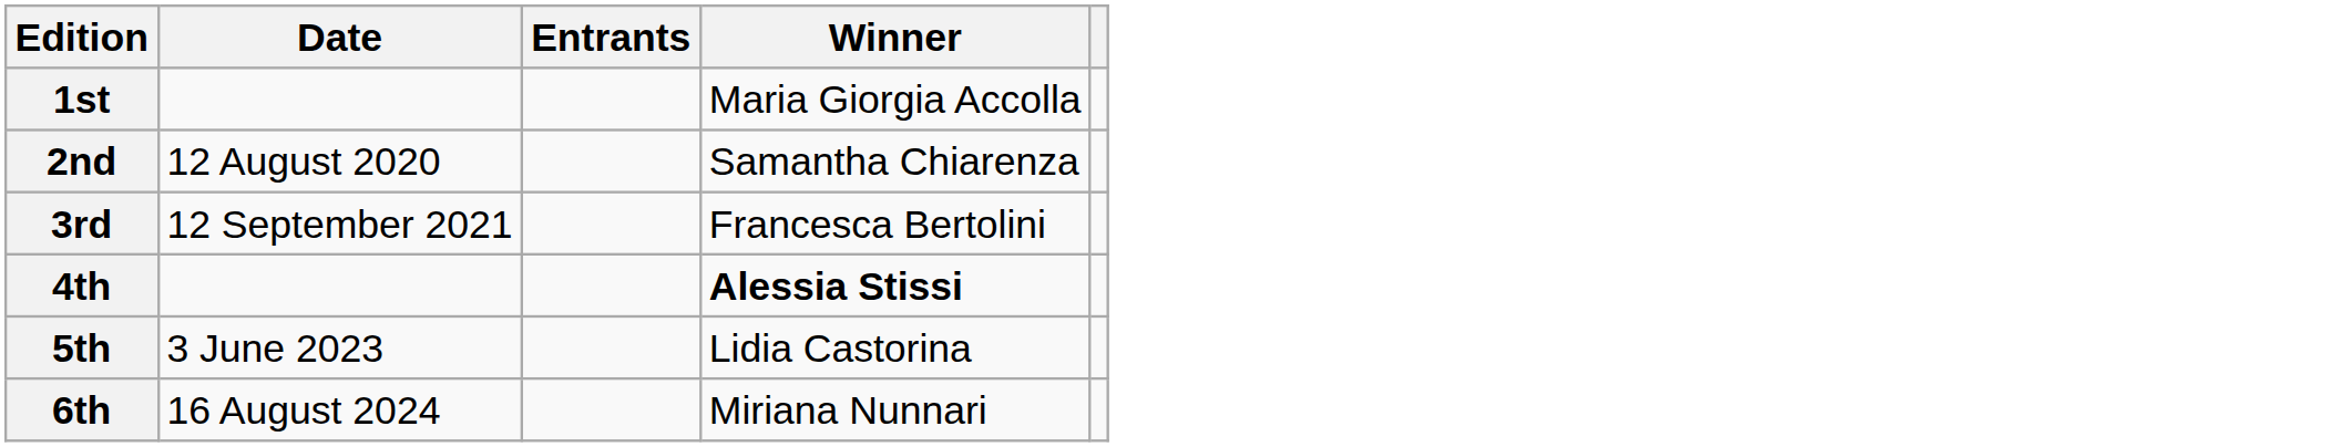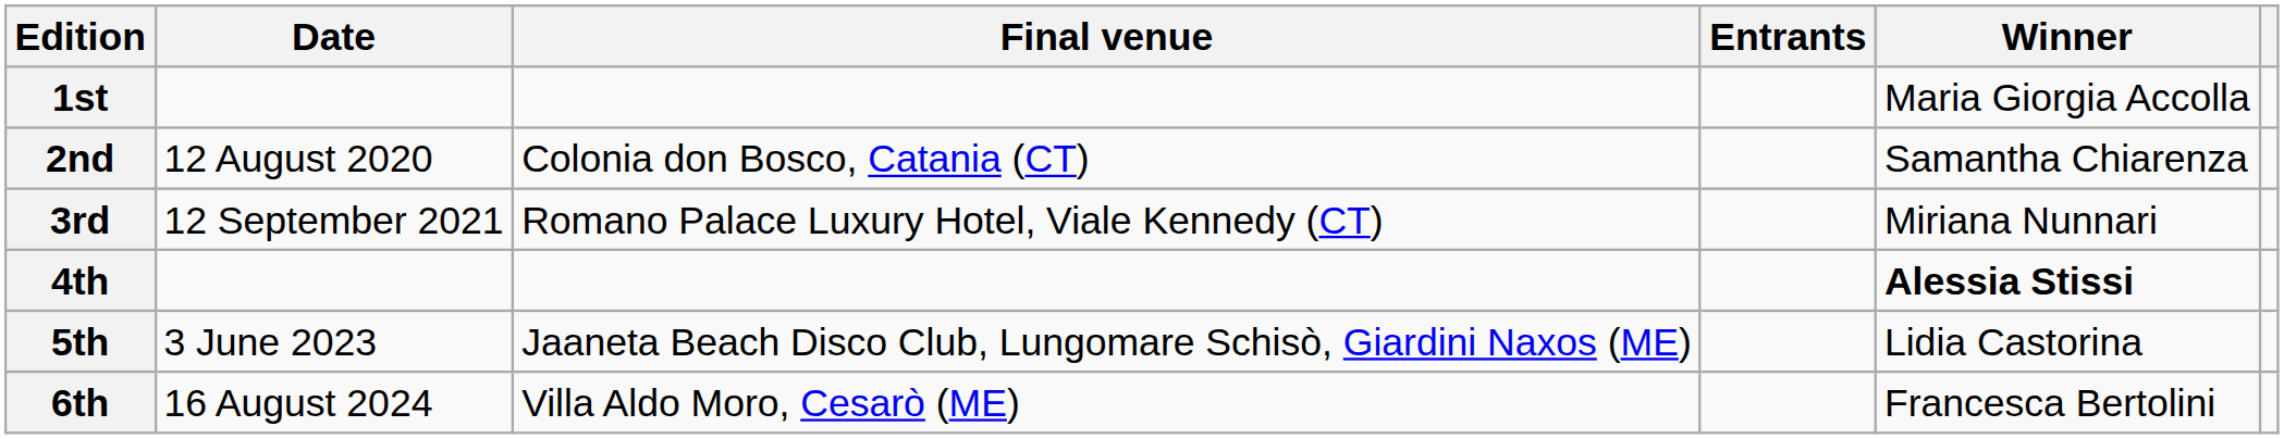 <table class="wikitable defaultcenter col2left col3left col5left" style="font-size:95%;">
 <tr>
 <th>Edition</th>
 <th>Date</th>
+<th>Final venue</th>
 <th>Entrants</th>
 <th>Winner</th>
 <th></th>
 </tr>
 <tr>
 <th>1st</th>
 <td></td>
 <td></td>
+<td></td>
 <td>Maria Giorgia Accolla</td>
 <td></td>
 </tr>
 <tr>
 <th>2nd</th>
 <td>12 August 2020</td>
+<td>Colonia don Bosco, <a href='#'>Catania</a> (<a href='#'>CT</a>)</td>
 <td></td>
 <td>Samantha Chiarenza</td>
 <td></td>
 </tr>
 <tr>
 <th>3rd</th>
 <td>12 September 2021</td>
+<td>Romano Palace Luxury Hotel, Viale Kennedy (<a href='#'>CT</a>)</td>
 <td></td>
-<td>Francesca Bertolini</td>
+<td>Miriana Nunnari</td>
 <td></td>
 </tr>
 <tr>
 <th>4th</th>
+<td></td>
 <td></td>
 <td></td>
 <td><strong>Alessia Stissi</strong></td>
 <td></td>
 </tr>
 <tr>
 <th>5th</th>
 <td>3 June 2023</td>
+<td>Jaaneta Beach Disco Club, Lungomare Schisò, <a href='#'>Giardini Naxos</a> (<a href='#'>ME</a>)</td>
 <td></td>
 <td>Lidia Castorina</td>
 <td></td>
 </tr>
 <tr>
 <th>6th</th>
 <td>16 August 2024</td>
+<td>Villa Aldo Moro, <a href='#'>Cesarò</a> (<a href='#'>ME</a>)</td>
 <td></td>
-<td>Miriana Nunnari</td>
+<td>Francesca Bertolini</td>
 <td></td>
 </tr>
 </table>
